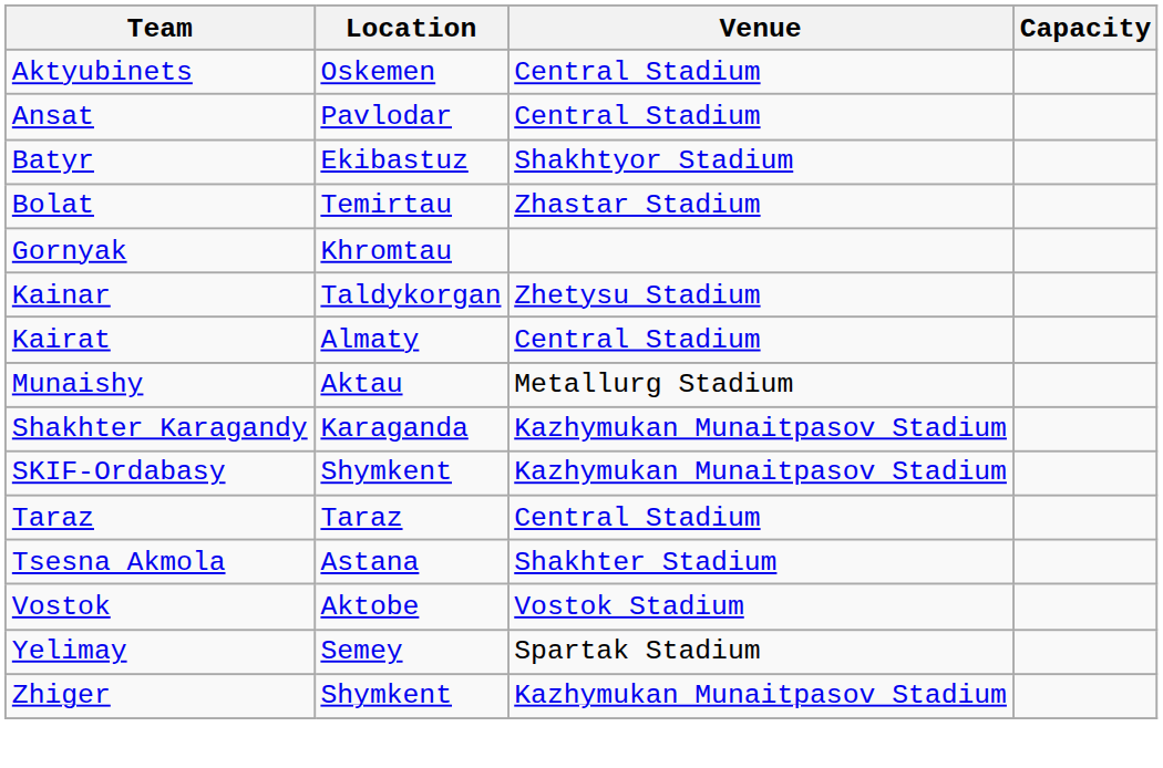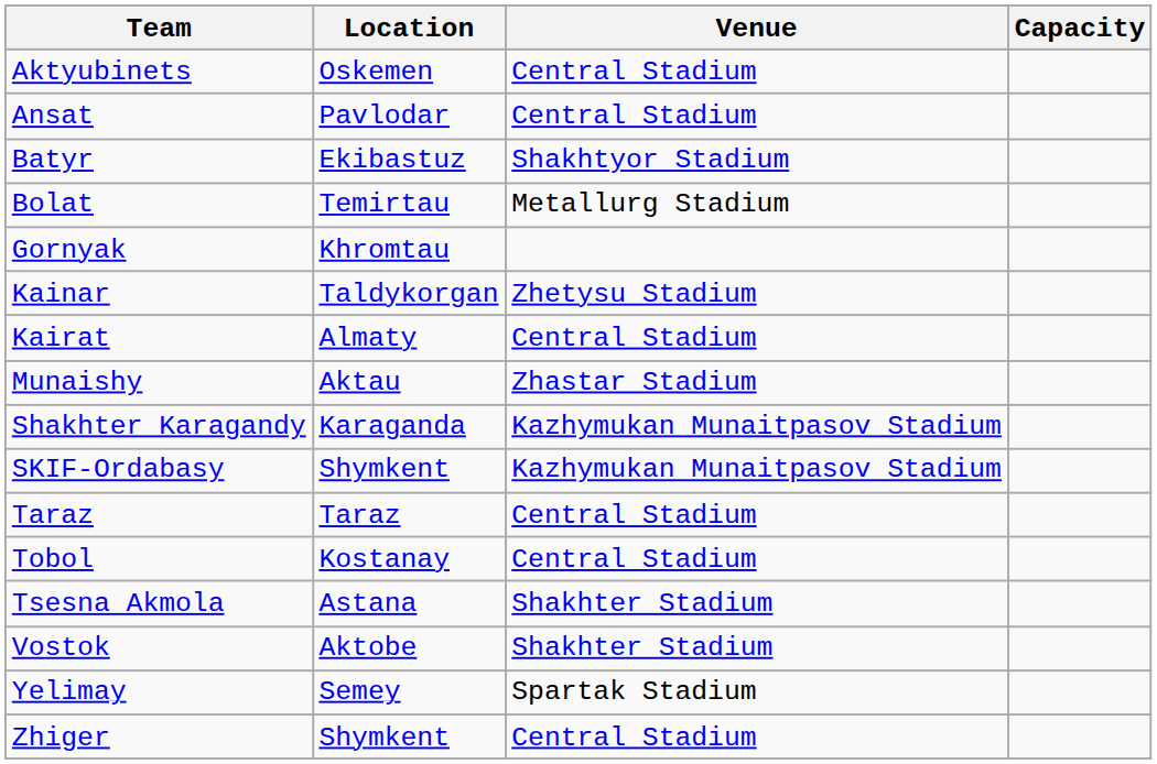 <table class="wikitable sortable" border="1">
 <tr>
 <th>Team</th>
 <th>Location</th>
 <th>Venue</th>
 <th>Capacity</th>
 </tr>
 <tr>
 <td><a href='#'>Aktyubinets</a></td>
 <td><a href='#'>Oskemen</a></td>
 <td><a href='#'>Central Stadium</a></td>
 <td style="text-align:center;"></td>
 </tr>
 <tr>
 <td><a href='#'>Ansat</a></td>
 <td><a href='#'>Pavlodar</a></td>
 <td><a href='#'>Central Stadium</a></td>
 <td style="text-align:center;"></td>
 </tr>
 <tr>
 <td><a href='#'>Batyr</a></td>
 <td><a href='#'>Ekibastuz</a></td>
 <td><a href='#'>Shakhtyor Stadium</a></td>
 <td style="text-align:center;"></td>
 </tr>
 <tr>
 <td><a href='#'>Bolat</a></td>
 <td><a href='#'>Temirtau</a></td>
-<td><a href='#'>Zhastar Stadium</a></td>
+<td>Metallurg Stadium</td>
 <td style="text-align:center;"></td>
 </tr>
 <tr>
 <td><a href='#'>Gornyak</a></td>
 <td><a href='#'>Khromtau</a></td>
 <td></td>
 <td style="text-align:center;"></td>
 </tr>
 <tr>
 <td><a href='#'>Kainar</a></td>
 <td><a href='#'>Taldykorgan</a></td>
 <td><a href='#'>Zhetysu Stadium</a></td>
 <td style="text-align:center;"></td>
 </tr>
 <tr>
 <td><a href='#'>Kairat</a></td>
 <td><a href='#'>Almaty</a></td>
 <td><a href='#'>Central Stadium</a></td>
 <td style="text-align:center;"></td>
 </tr>
 <tr>
 <td><a href='#'>Munaishy</a></td>
 <td><a href='#'>Aktau</a></td>
-<td>Metallurg Stadium</td>
+<td><a href='#'>Zhastar Stadium</a></td>
 <td style="text-align:center;"></td>
 </tr>
 <tr>
 <td><a href='#'>Shakhter Karagandy</a></td>
 <td><a href='#'>Karaganda</a></td>
 <td><a href='#'>Kazhymukan Munaitpasov Stadium</a></td>
 <td style="text-align:center;"></td>
 </tr>
 <tr>
 <td><a href='#'>SKIF-Ordabasy</a></td>
 <td><a href='#'>Shymkent</a></td>
 <td><a href='#'>Kazhymukan Munaitpasov Stadium</a></td>
 <td style="text-align:center;"></td>
 </tr>
 <tr>
 <td><a href='#'>Taraz</a></td>
 <td><a href='#'>Taraz</a></td>
 <td><a href='#'>Central Stadium</a></td>
 <td style="text-align:center;"></td>
 </tr>
 <tr>
+<td><a href='#'>Tobol</a></td>
+<td><a href='#'>Kostanay</a></td>
+<td><a href='#'>Central Stadium</a></td>
+<td style="text-align:center;"></td>
+</tr>
+<tr>
 <td><a href='#'>Tsesna Akmola</a></td>
 <td><a href='#'>Astana</a></td>
 <td><a href='#'>Shakhter Stadium</a></td>
 <td style="text-align:center;"></td>
 </tr>
 <tr>
 <td><a href='#'>Vostok</a></td>
 <td><a href='#'>Aktobe</a></td>
-<td><a href='#'>Vostok Stadium</a></td>
+<td><a href='#'>Shakhter Stadium</a></td>
 <td style="text-align:center;"></td>
 </tr>
 <tr>
 <td><a href='#'>Yelimay</a></td>
 <td><a href='#'>Semey</a></td>
 <td>Spartak Stadium</td>
 <td style="text-align:center;"></td>
 </tr>
 <tr>
 <td><a href='#'>Zhiger</a></td>
 <td><a href='#'>Shymkent</a></td>
-<td><a href='#'>Kazhymukan Munaitpasov Stadium</a></td>
+<td><a href='#'>Central Stadium</a></td>
 <td style="text-align:center;"></td>
 </tr>
 </table>
